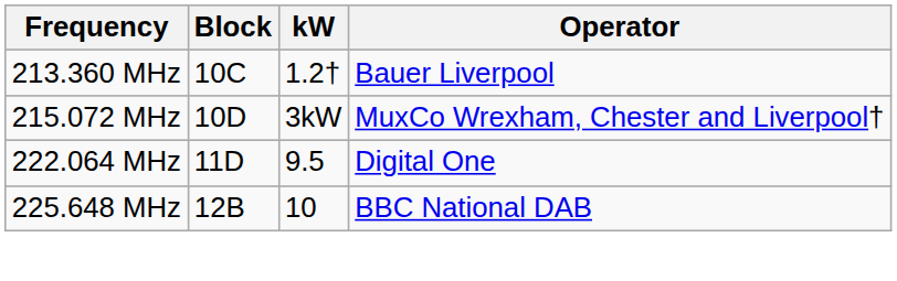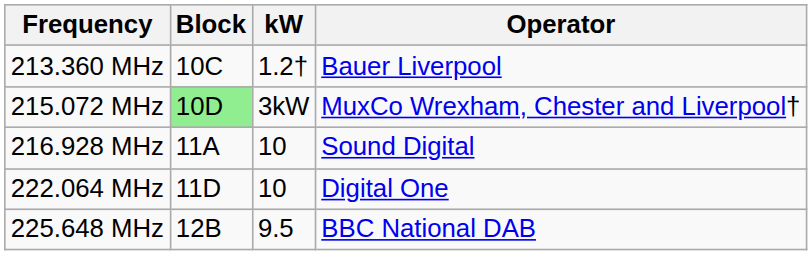 <table class="wikitable sortable">
 <tr>
 <th>Frequency</th>
 <th>Block</th>
 <th>kW</th>
 <th>Operator</th>
 </tr>
 <tr>
 <td>213.360 MHz</td>
 <td>10C</td>
 <td>1.2†</td>
 <td><a href='#'>Bauer Liverpool</a></td>
 </tr>
 <tr>
 <td>215.072 MHz</td>
-<td>10D</td>
+<td style="background: lightgreen;">10D</td>
 <td>3kW</td>
 <td><a href='#'>MuxCo Wrexham, Chester and Liverpool</a>†</td>
 </tr>
 <tr>
+<td>216.928 MHz</td>
+<td>11A</td>
+<td>10</td>
+<td><a href='#'>Sound Digital</a></td>
+</tr>
+<tr>
 <td>222.064 MHz</td>
 <td>11D</td>
-<td>9.5</td>
+<td>10</td>
 <td><a href='#'>Digital One</a></td>
 </tr>
 <tr>
 <td>225.648 MHz</td>
 <td>12B</td>
-<td>10</td>
+<td>9.5</td>
 <td><a href='#'>BBC National DAB</a></td>
 </tr>
 </table>
